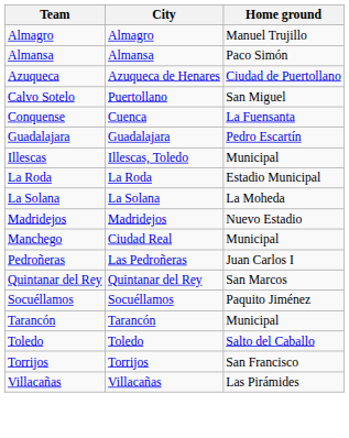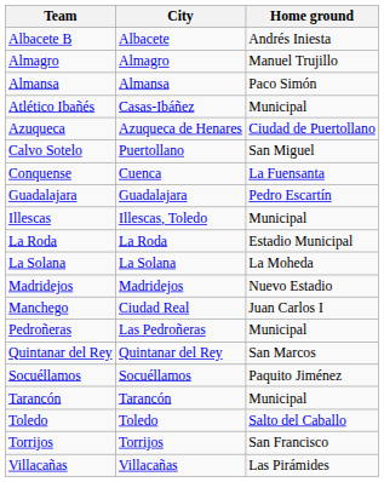 <table class="wikitable sortable">
 <tr>
 <th>Team</th>
 <th>City</th>
 <th>Home ground</th>
+</tr>
+<tr>
+<td><a href='#'>Albacete B</a></td>
+<td><a href='#'>Albacete</a></td>
+<td>Andrés Iniesta</td>
 </tr>
 <tr>
 <td><a href='#'>Almagro</a></td>
 <td><a href='#'>Almagro</a></td>
 <td>Manuel Trujillo</td>
 </tr>
 <tr>
 <td><a href='#'>Almansa</a></td>
 <td><a href='#'>Almansa</a></td>
 <td>Paco Simón</td>
+</tr>
+<tr>
+<td><a href='#'>Atlético Ibañés</a></td>
+<td><a href='#'>Casas-Ibáñez</a></td>
+<td>Municipal</td>
 </tr>
 <tr>
 <td><a href='#'>Azuqueca</a></td>
 <td><a href='#'>Azuqueca de Henares</a></td>
 <td><a href='#'>Ciudad de Puertollano</a></td>
 </tr>
 <tr>
 <td><a href='#'>Calvo Sotelo</a></td>
 <td><a href='#'>Puertollano</a></td>
 <td>San Miguel</td>
 </tr>
 <tr>
 <td><a href='#'>Conquense</a></td>
 <td><a href='#'>Cuenca</a></td>
 <td><a href='#'>La Fuensanta</a></td>
 </tr>
 <tr>
 <td><a href='#'>Guadalajara</a></td>
 <td><a href='#'>Guadalajara</a></td>
 <td><a href='#'>Pedro Escartín</a></td>
 </tr>
 <tr>
 <td><a href='#'>Illescas</a></td>
 <td><a href='#'>Illescas, Toledo</a></td>
 <td>Municipal</td>
 </tr>
 <tr>
 <td><a href='#'>La Roda</a></td>
 <td><a href='#'>La Roda</a></td>
 <td>Estadio Municipal</td>
 </tr>
 <tr>
 <td><a href='#'>La Solana</a></td>
 <td><a href='#'>La Solana</a></td>
 <td>La Moheda</td>
 </tr>
 <tr>
 <td><a href='#'>Madridejos</a></td>
 <td><a href='#'>Madridejos</a></td>
 <td>Nuevo Estadio</td>
 </tr>
 <tr>
 <td><a href='#'>Manchego</a></td>
 <td><a href='#'>Ciudad Real</a></td>
-<td>Municipal</td>
+<td>Juan Carlos I</td>
 </tr>
 <tr>
 <td><a href='#'>Pedroñeras</a></td>
 <td><a href='#'>Las Pedroñeras</a></td>
-<td>Juan Carlos I</td>
+<td>Municipal</td>
 </tr>
 <tr>
 <td><a href='#'>Quintanar del Rey</a></td>
 <td><a href='#'>Quintanar del Rey</a></td>
 <td>San Marcos</td>
 </tr>
 <tr>
 <td><a href='#'>Socuéllamos</a></td>
 <td><a href='#'>Socuéllamos</a></td>
 <td>Paquito Jiménez</td>
 </tr>
 <tr>
 <td><a href='#'>Tarancón</a></td>
 <td><a href='#'>Tarancón</a></td>
 <td>Municipal</td>
 </tr>
 <tr>
 <td><a href='#'>Toledo</a></td>
 <td><a href='#'>Toledo</a></td>
 <td><a href='#'>Salto del Caballo</a></td>
 </tr>
 <tr>
 <td><a href='#'>Torrijos</a></td>
 <td><a href='#'>Torrijos</a></td>
 <td>San Francisco</td>
 </tr>
 <tr>
 <td><a href='#'>Villacañas</a></td>
 <td><a href='#'>Villacañas</a></td>
 <td>Las Pirámides</td>
 </tr>
 </table>
